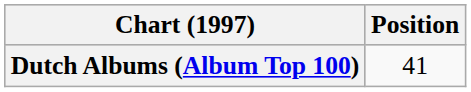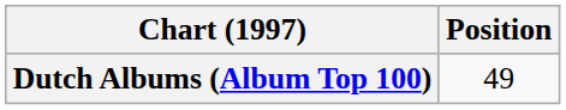 <table class="wikitable plainrowheaders" style="text-align:center">
 <tr>
 <th scope="col">Chart (1997)</th>
 <th scope="col">Position</th>
 </tr>
 <tr>
 <th scope="row">Dutch Albums (<a href='#'>Album Top 100</a>)</th>
-<td>41</td>
+<td>49</td>
 </tr>
 </table>
